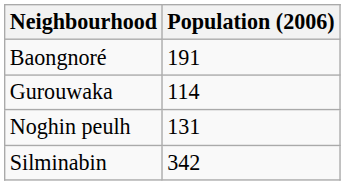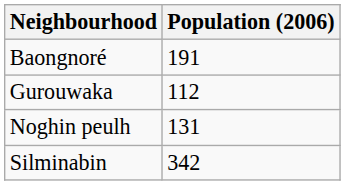 <table class="wikitable">
 <tr>
 <th>Neighbourhood</th>
 <th>Population (2006)</th>
 </tr>
 <tr>
 <td>Baongnoré</td>
 <td>191</td>
 </tr>
 <tr>
 <td>Gurouwaka</td>
-<td>114</td>
+<td>112</td>
 </tr>
 <tr>
 <td>Noghin peulh</td>
 <td>131</td>
 </tr>
 <tr>
 <td>Silminabin</td>
 <td>342</td>
 </tr>
 </table>
